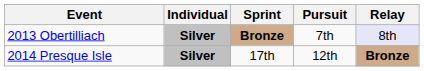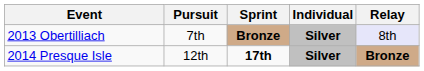 <table class="wikitable" style="text-align: center;">
 <tr>
 <th style="width:190px;">Event</th>
+<th style="width:70px;">Pursuit</th>
+<th style="width:70px;">Sprint</th>
 <th style="width:70px;">Individual</th>
-<th style="width:70px;">Sprint</th>
-<th style="width:70px;">Pursuit</th>
 <th style="width:70px;">Relay</th>
 </tr>
 <tr>
 <td align=left> <a href='#'>2013 Obertilliach</a></td>
+<td>7th</td>
+<td style="background:#cfaa88; width:70px;"><strong>Bronze</strong></td>
 <td style="background:silver;"><strong>Silver</strong></td>
-<td style="background:#cfaa88; width:70px;"><strong>Bronze</strong></td>
-<td>7th</td>
 <td style="background: lavender;">8th</td>
 </tr>
 <tr>
 <td align=left> <a href='#'>2014 Presque Isle</a></td>
+<td>12th</td>
+<td><strong>17th</strong></td>
 <td style="background:silver;"><strong>Silver</strong></td>
-<td>17th</td>
-<td>12th</td>
 <td style="background:#cfaa88; width:70px;"><strong>Bronze</strong></td>
 </tr>
 </table>
